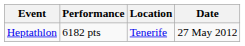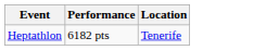 <table class="wikitable" style="border-collapse: collapse; font-size: 95%;">
 <tr>
 <th scope=col>Event</th>
 <th scope=col>Performance</th>
 <th scope=col>Location</th>
-<th scope=col>Date</th>
 </tr>
 <tr>
 <td><a href='#'>Heptathlon</a></td>
 <td>6182 pts</td>
 <td><a href='#'>Tenerife</a></td>
-<td>27 May 2012</td>
 </tr>
 </table>
